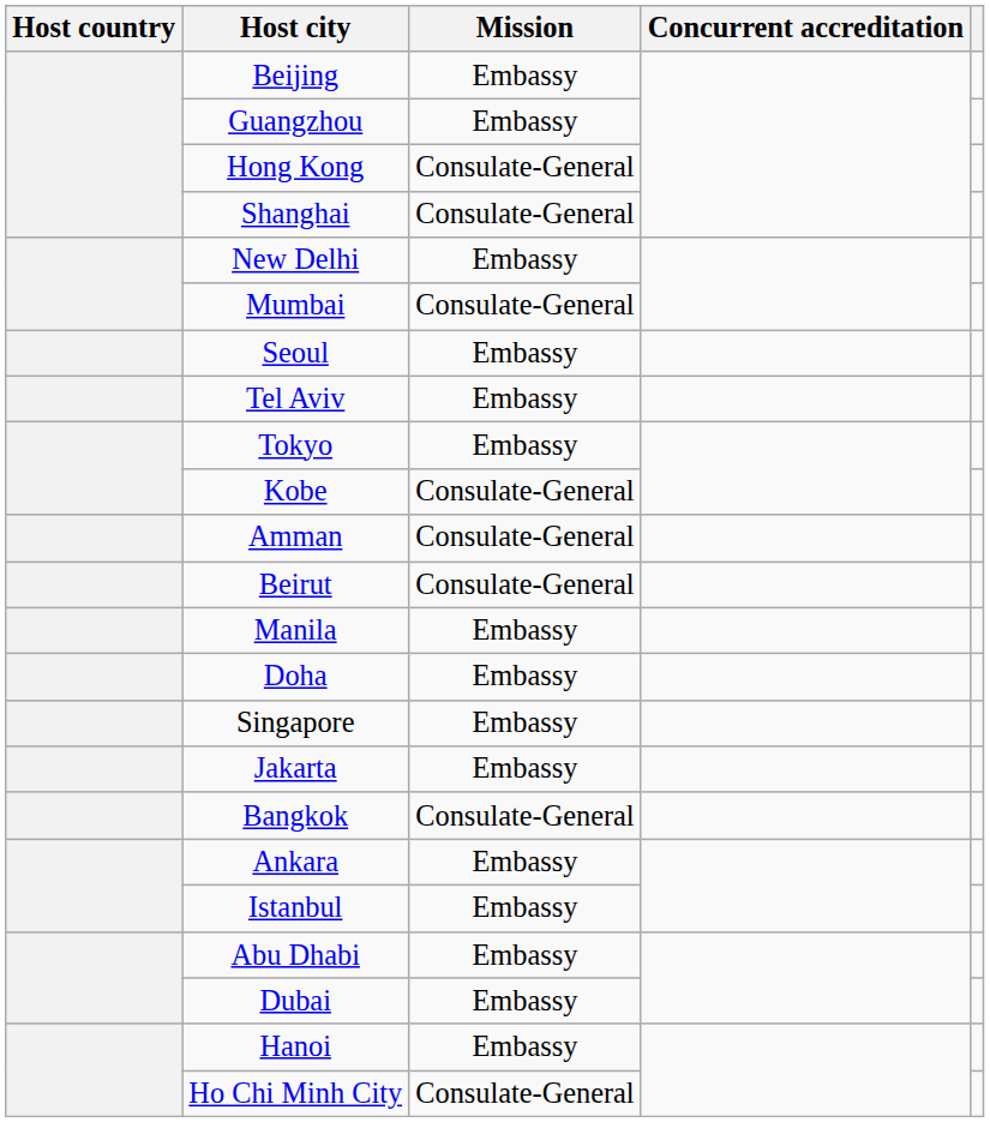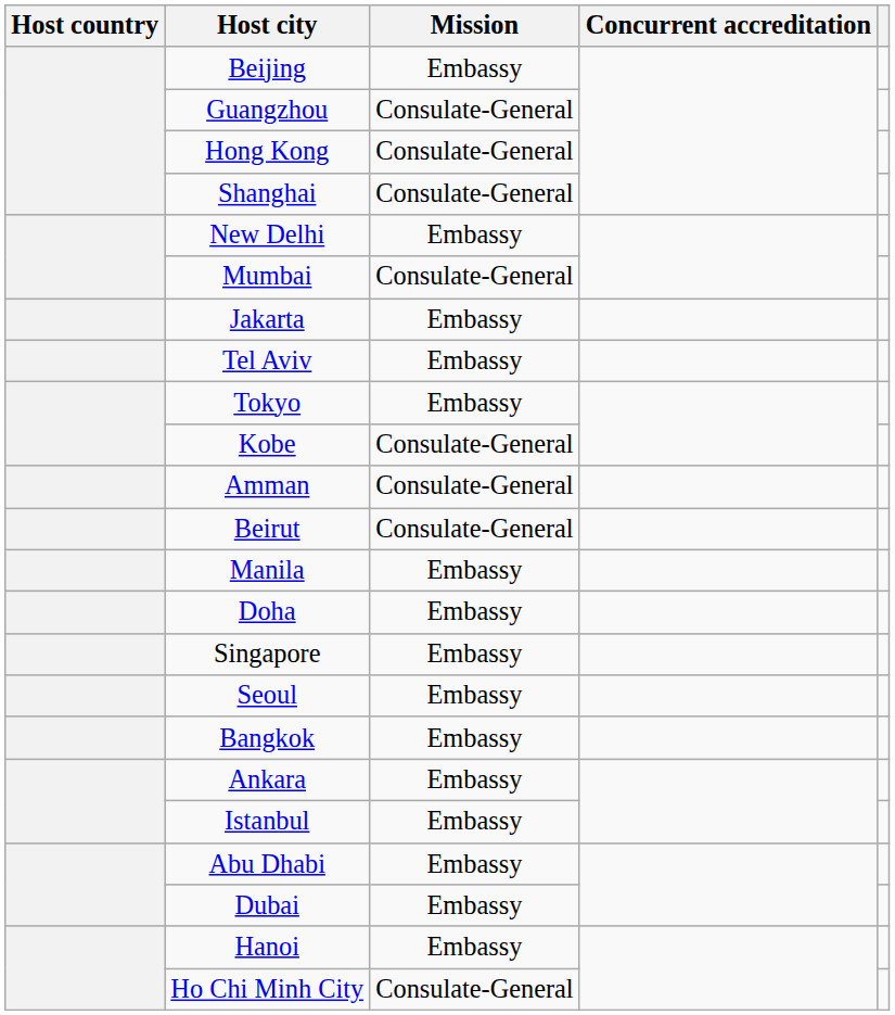 <table class="wikitable plainrowheaders" style="text-align:center;">
 <tr>
 <th scope="col">Host country</th>
 <th scope="col">Host city</th>
 <th scope="col">Mission</th>
 <th scope="col">Concurrent accreditation</th>
 <th scope="col"></th>
 </tr>
 <tr>
 <th scope="row" rowspan="4"></th>
 <td><a href='#'>Beijing</a></td>
 <td>Embassy</td>
 <td rowspan="4"></td>
 <td></td>
 </tr>
 <tr>
 <td><a href='#'>Guangzhou</a></td>
-<td>Embassy</td>
+<td>Consulate-General</td>
 <td></td>
 </tr>
 <tr>
 <td><a href='#'>Hong Kong</a></td>
 <td>Consulate-General</td>
 <td></td>
 </tr>
 <tr>
 <td><a href='#'>Shanghai</a></td>
 <td>Consulate-General</td>
 <td></td>
 </tr>
 <tr>
 <th scope="row" rowspan="2"></th>
 <td><a href='#'>New Delhi</a></td>
 <td>Embassy</td>
 <td rowspan="2"></td>
 <td></td>
 </tr>
 <tr>
 <td><a href='#'>Mumbai</a></td>
 <td>Consulate-General</td>
 <td></td>
 </tr>
 <tr>
 <th scope="row"></th>
-<td><a href='#'>Seoul</a></td>
+<td><a href='#'>Jakarta</a></td>
 <td>Embassy</td>
 <td></td>
 <td></td>
 </tr>
 <tr>
 <th scope="row"></th>
 <td><a href='#'>Tel Aviv</a></td>
 <td>Embassy</td>
 <td></td>
 <td></td>
 </tr>
 <tr>
 <th scope="row" rowspan="2"></th>
 <td><a href='#'>Tokyo</a></td>
 <td>Embassy</td>
 <td rowspan="2"></td>
 <td></td>
 </tr>
 <tr>
 <td><a href='#'>Kobe</a></td>
 <td>Consulate-General</td>
 <td></td>
 </tr>
 <tr>
 <th scope="row"></th>
 <td><a href='#'>Amman</a></td>
 <td>Consulate-General</td>
 <td></td>
 <td></td>
 </tr>
 <tr>
 <th scope="row"></th>
 <td><a href='#'>Beirut</a></td>
 <td>Consulate-General</td>
 <td></td>
 <td></td>
 </tr>
 <tr>
 <th scope="row"></th>
 <td><a href='#'>Manila</a></td>
 <td>Embassy</td>
 <td></td>
 <td></td>
 </tr>
 <tr>
 <th scope="row"></th>
 <td><a href='#'>Doha</a></td>
 <td>Embassy</td>
 <td></td>
 <td></td>
 </tr>
 <tr>
 <th scope="row"></th>
 <td>Singapore</td>
 <td>Embassy</td>
 <td></td>
 <td></td>
 </tr>
 <tr>
 <th scope="row"></th>
-<td><a href='#'>Jakarta</a></td>
+<td><a href='#'>Seoul</a></td>
 <td>Embassy</td>
 <td></td>
 <td></td>
 </tr>
 <tr>
 <th scope="row"></th>
 <td><a href='#'>Bangkok</a></td>
-<td>Consulate-General</td>
+<td>Embassy</td>
 <td></td>
 <td></td>
 </tr>
 <tr>
 <th scope="row" rowspan="2"></th>
 <td><a href='#'>Ankara</a></td>
 <td>Embassy</td>
 <td rowspan="2"></td>
 <td></td>
 </tr>
 <tr>
 <td><a href='#'>Istanbul</a></td>
 <td>Embassy</td>
 <td></td>
 </tr>
 <tr>
 <th scope="row" rowspan="2"></th>
 <td><a href='#'>Abu Dhabi</a></td>
 <td>Embassy</td>
 <td rowspan="2"></td>
 <td></td>
 </tr>
 <tr>
 <td><a href='#'>Dubai</a></td>
 <td>Embassy</td>
 <td></td>
 </tr>
 <tr>
 <th scope="row" rowspan="2"></th>
 <td><a href='#'>Hanoi</a></td>
 <td>Embassy</td>
 <td rowspan="2"></td>
 <td></td>
 </tr>
 <tr>
 <td><a href='#'>Ho Chi Minh City</a></td>
 <td>Consulate-General</td>
 <td></td>
 </tr>
 </table>
